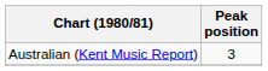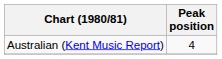 <table class="wikitable">
 <tr>
 <th>Chart (1980/81)</th>
 <th>Peak<br>position</th>
 </tr>
 <tr>
 <td>Australian (<a href='#'>Kent Music Report</a>)</td>
-<td align="center">3</td>
+<td align="center">4</td>
 </tr>
 <tr>
 </tr>
 <tr>
 </tr>
 </table>
